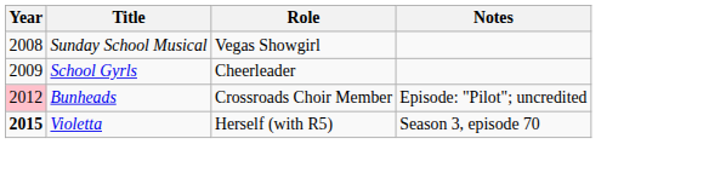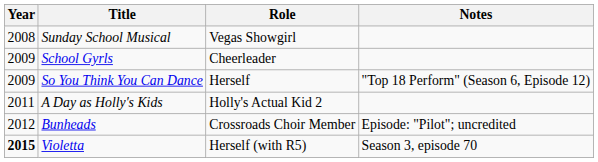 <table class="wikitable">
 <tr>
 <th scope="col">Year</th>
 <th scope="col">Title</th>
 <th scope="col">Role</th>
 <th scope="col" class="unsortable">Notes</th>
 </tr>
 <tr>
 <td>2008</td>
 <td><em>Sunday School Musical</em></td>
 <td>Vegas Showgirl</td>
 <td></td>
 </tr>
 <tr>
 <td>2009</td>
 <td><em><a href='#'>School Gyrls</a></em></td>
 <td>Cheerleader</td>
 <td></td>
 </tr>
 <tr>
-<td style="background: pink;">2012</td>
+<td>2009</td>
+<td><em><a href='#'>So You Think You Can Dance</a></em></td>
+<td>Herself</td>
+<td>"Top 18 Perform" (Season 6, Episode 12)</td>
+</tr>
+<tr>
+<td>2011</td>
+<td><em>A Day as Holly's Kids</em></td>
+<td>Holly's Actual Kid 2</td>
+<td></td>
+</tr>
+<tr>
+<td>2012</td>
 <td><em><a href='#'>Bunheads</a></em></td>
 <td>Crossroads Choir Member</td>
 <td>Episode: "Pilot"; uncredited</td>
 </tr>
 <tr>
 <td><strong>2015</strong></td>
 <td><em><a href='#'>Violetta</a></em></td>
 <td>Herself (with R5)</td>
 <td>Season 3, episode 70</td>
 </tr>
 </table>
